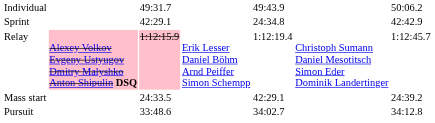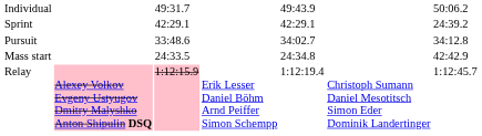 <table>
 <tr valign="top">
 <td>Individual<br></td>
 <td></td>
 <td>49:31.7</td>
 <td></td>
 <td>49:43.9</td>
 <td></td>
 <td>50:06.2</td>
 </tr>
 <tr valign="top">
 <td>Sprint<br></td>
 <td></td>
 <td>42:29.1</td>
 <td></td>
+<td>42:29.1</td>
+<td></td>
+<td>24:39.2</td>
+</tr>
+<tr valign="top">
+<td>Pursuit<br></td>
+<td></td>
+<td>33:48.6</td>
+<td></td>
+<td>34:02.7</td>
+<td></td>
+<td>34:12.8</td>
+</tr>
+<tr valign="top">
+<td>Mass start<br></td>
+<td></td>
+<td>24:33.5</td>
+<td></td>
 <td>24:34.8</td>
 <td></td>
 <td>42:42.9</td>
 </tr>
 <tr valign="top">
 <td>Relay<br></td>
 <td bgcolor=pink><br><s><a href='#'>Alexey Volkov</a><br><a href='#'>Evgeny Ustyugov</a><br><a href='#'>Dmitry Malyshko</a><br><a href='#'>Anton Shipulin</a></s> <strong>DSQ</strong></td>
 <td bgcolor=pink><s>1:12:15.9</s></td>
 <td><br><a href='#'>Erik Lesser</a><br><a href='#'>Daniel Böhm</a><br><a href='#'>Arnd Peiffer</a><br><a href='#'>Simon Schempp</a></td>
 <td>1:12:19.4</td>
 <td><br><a href='#'>Christoph Sumann</a><br><a href='#'>Daniel Mesotitsch</a><br><a href='#'>Simon Eder</a><br><a href='#'>Dominik Landertinger</a></td>
 <td>1:12:45.7</td>
 </tr>
-<tr valign="top">
-<td>Mass start<br></td>
-<td></td>
-<td>24:33.5</td>
-<td></td>
-<td>42:29.1</td>
-<td></td>
-<td>24:39.2</td>
-</tr>
-<tr valign="top">
-<td>Pursuit<br></td>
-<td></td>
-<td>33:48.6</td>
-<td></td>
-<td>34:02.7</td>
-<td></td>
-<td>34:12.8</td>
-</tr>
 </table>
